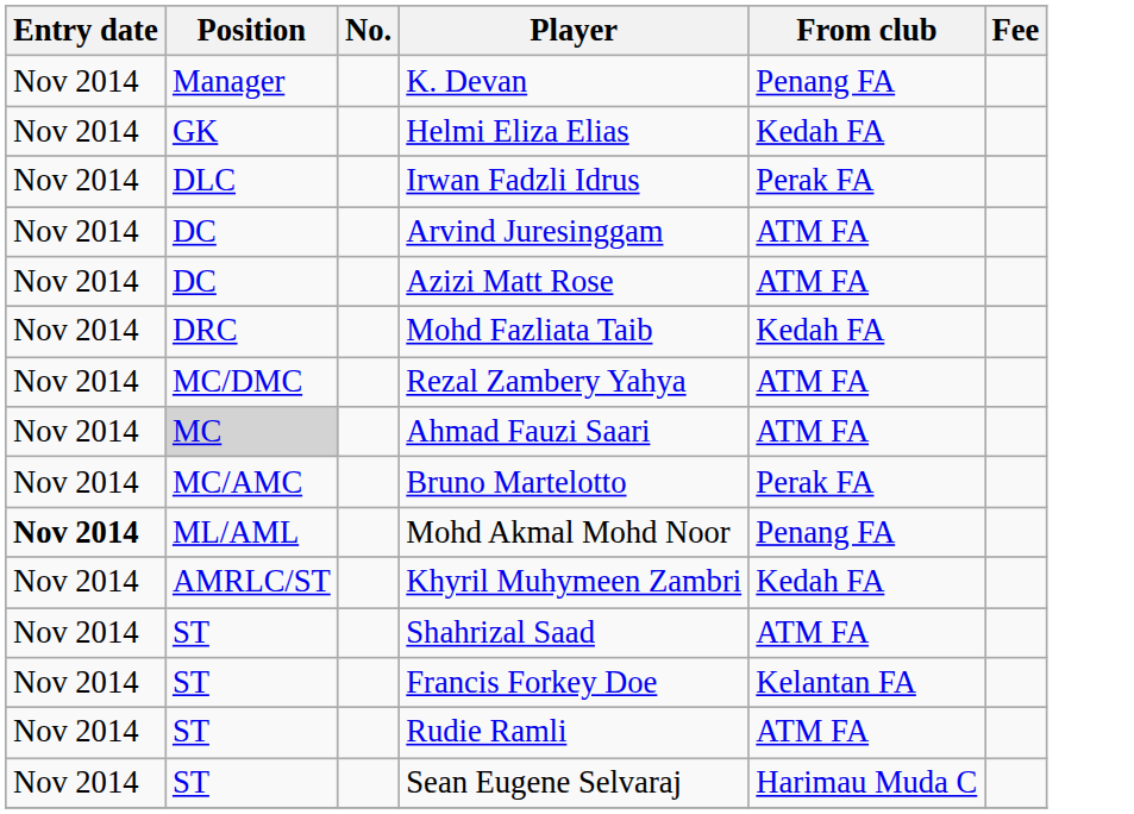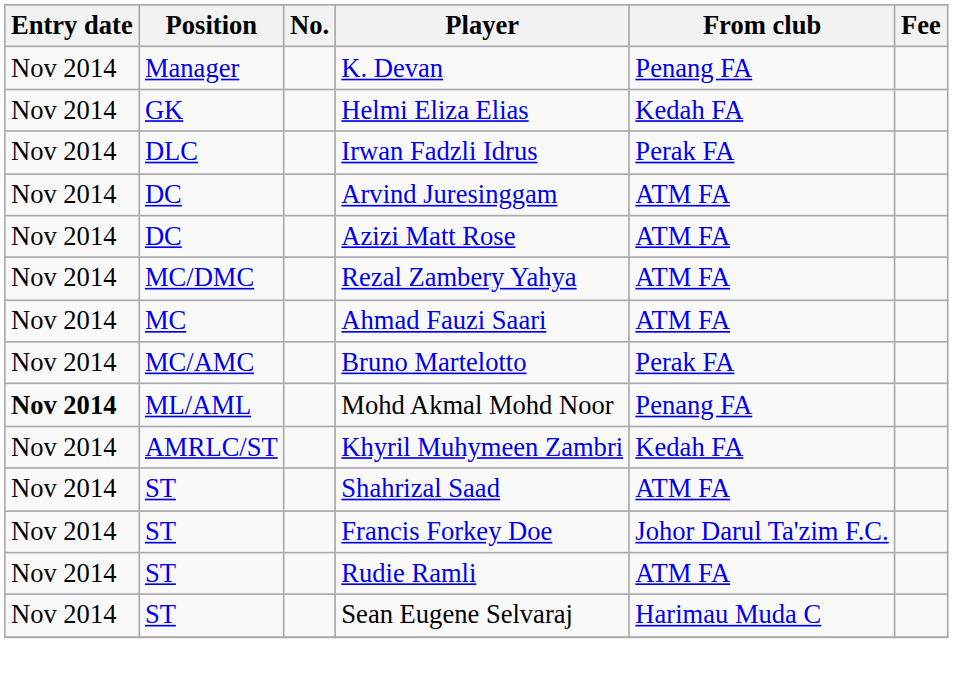 <table class="wikitable sortable">
 <tr>
 <th>Entry date</th>
 <th>Position</th>
 <th>No.</th>
 <th>Player</th>
 <th>From club</th>
 <th>Fee</th>
 </tr>
 <tr>
 <td>Nov 2014</td>
 <td><a href='#'>Manager</a></td>
 <td></td>
 <td> <a href='#'>K. Devan</a></td>
 <td> <a href='#'>Penang FA</a></td>
 <td></td>
 </tr>
 <tr>
 <td>Nov 2014</td>
 <td><a href='#'>GK</a></td>
 <td></td>
 <td> <a href='#'>Helmi Eliza Elias</a></td>
 <td> <a href='#'>Kedah FA</a></td>
 <td></td>
 </tr>
 <tr>
 <td>Nov 2014</td>
 <td><a href='#'>DLC</a></td>
 <td></td>
 <td> <a href='#'>Irwan Fadzli Idrus</a></td>
 <td> <a href='#'>Perak FA</a></td>
 <td></td>
 </tr>
 <tr>
 <td>Nov 2014</td>
 <td><a href='#'>DC</a></td>
 <td></td>
 <td> <a href='#'>Arvind Juresinggam</a></td>
 <td> <a href='#'>ATM FA</a></td>
 <td></td>
 </tr>
 <tr>
 <td>Nov 2014</td>
 <td><a href='#'>DC</a></td>
 <td></td>
 <td> <a href='#'>Azizi Matt Rose</a></td>
 <td> <a href='#'>ATM FA</a></td>
 <td></td>
 </tr>
 <tr>
 <td>Nov 2014</td>
-<td><a href='#'>DRC</a></td>
-<td></td>
-<td> <a href='#'>Mohd Fazliata Taib</a></td>
-<td> <a href='#'>Kedah FA</a></td>
-<td></td>
-</tr>
-<tr>
-<td>Nov 2014</td>
 <td><a href='#'>MC/DMC</a></td>
 <td></td>
 <td> <a href='#'>Rezal Zambery Yahya</a></td>
 <td> <a href='#'>ATM FA</a></td>
 <td></td>
 </tr>
 <tr>
 <td>Nov 2014</td>
-<td style="background: lightgrey;"><a href='#'>MC</a></td>
+<td><a href='#'>MC</a></td>
 <td></td>
 <td> <a href='#'>Ahmad Fauzi Saari</a></td>
 <td> <a href='#'>ATM FA</a></td>
 <td></td>
 </tr>
 <tr>
 <td>Nov 2014</td>
 <td><a href='#'>MC/AMC</a></td>
 <td></td>
 <td> <a href='#'>Bruno Martelotto</a></td>
 <td> <a href='#'>Perak FA</a></td>
 <td></td>
 </tr>
 <tr>
 <td><strong>Nov 2014</strong></td>
 <td><a href='#'>ML/AML</a></td>
 <td></td>
 <td> Mohd Akmal Mohd Noor</td>
 <td> <a href='#'>Penang FA</a></td>
 <td></td>
 </tr>
 <tr>
 <td>Nov 2014</td>
 <td><a href='#'>AMRLC/ST</a></td>
 <td></td>
 <td> <a href='#'>Khyril Muhymeen Zambri</a></td>
 <td> <a href='#'>Kedah FA</a></td>
 <td></td>
 </tr>
 <tr>
 <td>Nov 2014</td>
 <td><a href='#'>ST</a></td>
 <td></td>
 <td> <a href='#'>Shahrizal Saad</a></td>
 <td> <a href='#'>ATM FA</a></td>
 <td></td>
 </tr>
 <tr>
 <td>Nov 2014</td>
 <td><a href='#'>ST</a></td>
 <td></td>
 <td> <a href='#'>Francis Forkey Doe</a></td>
-<td> <a href='#'>Kelantan FA</a></td>
+<td> <a href='#'>Johor Darul Ta'zim F.C.</a></td>
 <td></td>
 </tr>
 <tr>
 <td>Nov 2014</td>
 <td><a href='#'>ST</a></td>
 <td></td>
 <td> <a href='#'>Rudie Ramli</a></td>
 <td> <a href='#'>ATM FA</a></td>
 <td></td>
 </tr>
 <tr>
 <td>Nov 2014</td>
 <td><a href='#'>ST</a></td>
 <td></td>
 <td> Sean Eugene Selvaraj</td>
 <td> <a href='#'>Harimau Muda C</a></td>
 <td></td>
 </tr>
 <tr>
 </tr>
 </table>
